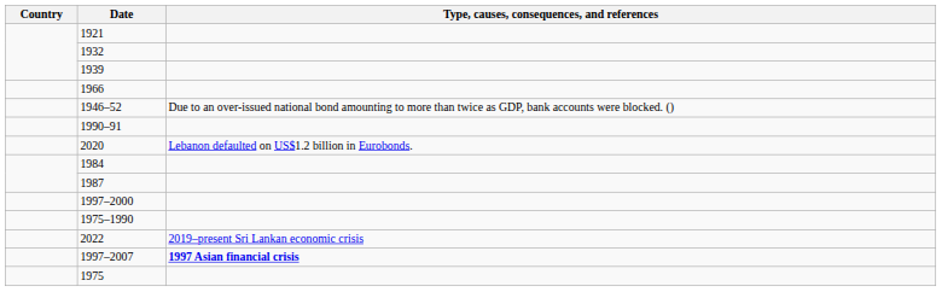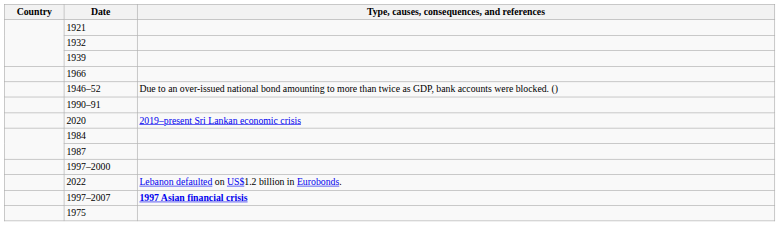 <table class="wikitable sortable" style="width: 100%">
 <tr>
 <th>Country</th>
 <th>Date</th>
 <th class="unsortable">Type, causes, consequences, and references</th>
 </tr>
 <tr>
 <td rowspan="3"></td>
 <td>1921</td>
 <td></td>
 </tr>
 <tr>
 <td>1932</td>
 <td></td>
 </tr>
 <tr>
 <td>1939</td>
 <td></td>
 </tr>
 <tr>
 <td></td>
 <td>1966</td>
 <td></td>
 </tr>
 <tr>
 <td></td>
 <td>1946–52</td>
 <td>Due to an over-issued national bond amounting to more than twice as GDP, bank accounts were blocked. ()</td>
 </tr>
 <tr>
 <td></td>
 <td>1990–91</td>
 <td></td>
 </tr>
 <tr>
 <td></td>
 <td>2020</td>
-<td><a href='#'>Lebanon defaulted</a> on <a href='#'>US$</a>1.2 billion in <a href='#'>Eurobonds</a>.</td>
+<td><a href='#'>2019–present Sri Lankan economic crisis</a></td>
 </tr>
 <tr>
 <td rowspan="2"></td>
 <td>1984</td>
 <td></td>
 </tr>
 <tr>
 <td>1987</td>
 <td></td>
 </tr>
 <tr>
 <td></td>
 <td>1997–2000</td>
 <td></td>
 </tr>
 <tr>
 <td></td>
-<td>1975–1990</td>
-<td></td>
-</tr>
-<tr>
-<td></td>
 <td>2022</td>
-<td><a href='#'>2019–present Sri Lankan economic crisis</a></td>
+<td><a href='#'>Lebanon defaulted</a> on <a href='#'>US$</a>1.2 billion in <a href='#'>Eurobonds</a>.</td>
 </tr>
 <tr>
 <td></td>
 <td>1997–2007</td>
 <td><strong><a href='#'>1997 Asian financial crisis</a></strong></td>
 </tr>
 <tr>
 <td></td>
 <td>1975</td>
 <td></td>
 </tr>
 </table>
